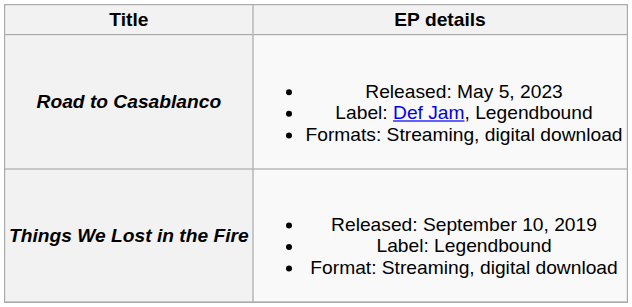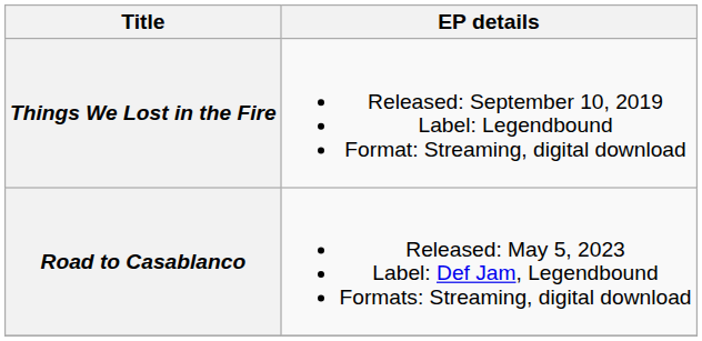 <table class="wikitable plainrowheaders" style="text-align:center;">
 <tr>
 <th scope="col">Title</th>
 <th scope="col">EP details</th>
 </tr>
 <tr>
+<th scope="row"><em>Things We Lost in the Fire</em><br><span></span></th>
+<td><br><ul><li>Released: September 10, 2019</li><li>Label: Legendbound</li><li>Format: Streaming, digital download</li></ul></td>
+</tr>
+<tr>
 <th scope="row"><em>Road to Casablanco</em></th>
 <td><br><ul><li>Released: May 5, 2023</li><li>Label: <a href='#'>Def Jam</a>, Legendbound</li><li>Formats: Streaming, digital download</li></ul></td>
 </tr>
 <tr>
-<th scope="row"><em>Things We Lost in the Fire</em><br><span></span></th>
-<td><br><ul><li>Released: September 10, 2019</li><li>Label: Legendbound</li><li>Format: Streaming, digital download</li></ul></td>
-</tr>
-<tr>
 </tr>
 </table>
